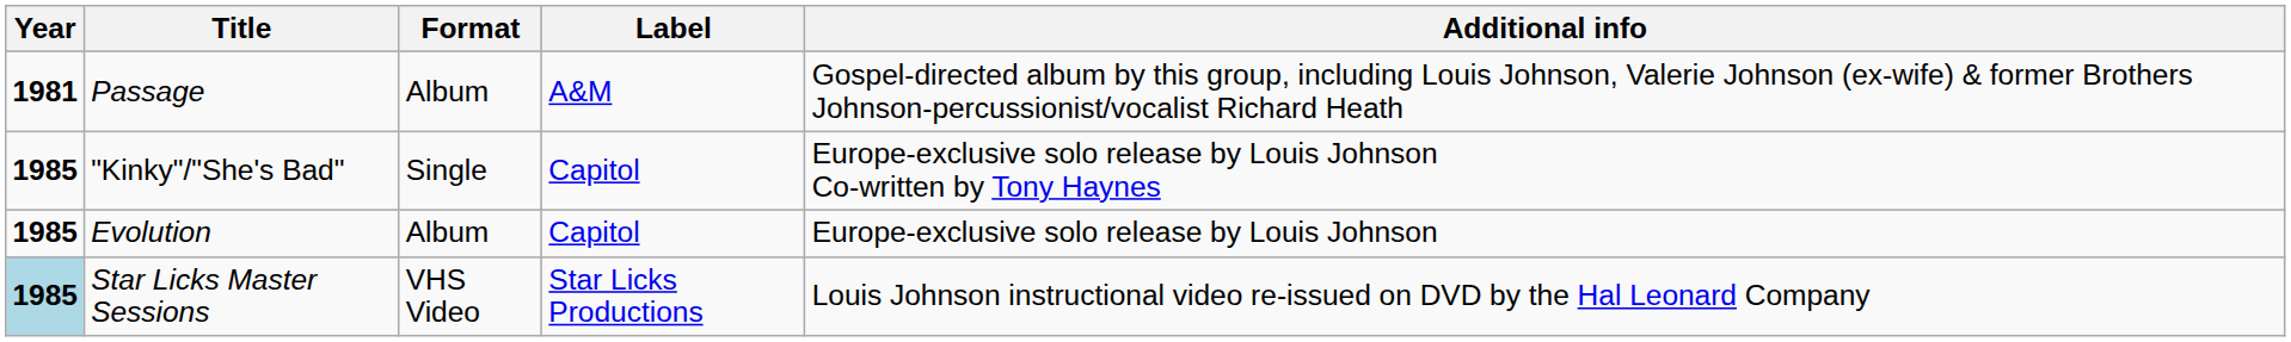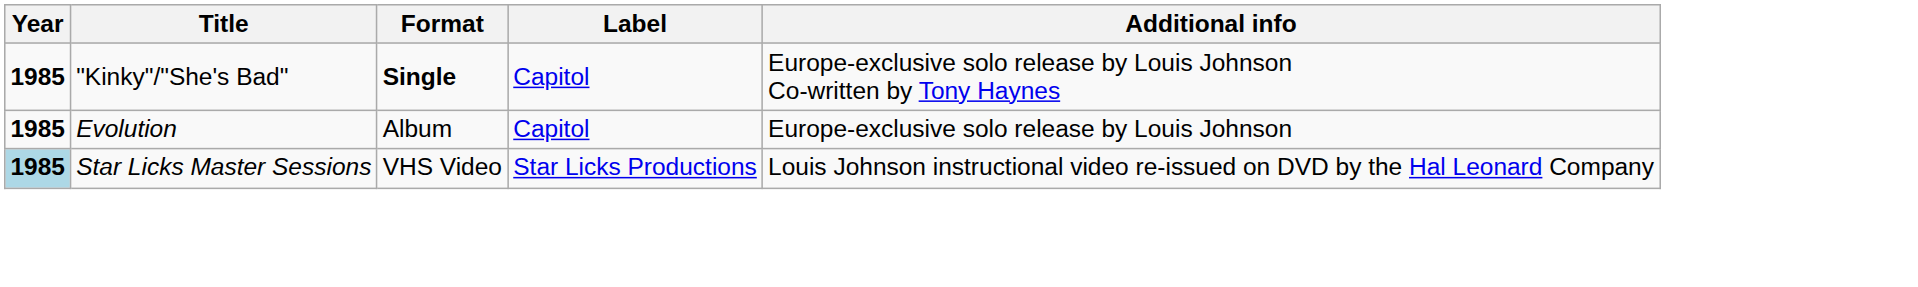 <table class=wikitable>
 <tr>
 <th>Year</th>
 <th>Title</th>
 <th>Format</th>
 <th>Label</th>
 <th>Additional info</th>
 </tr>
 <tr>
-<td><strong>1981</strong></td>
-<td><em>Passage</em></td>
-<td>Album</td>
-<td><a href='#'>A&M</a></td>
-<td>Gospel-directed album by this group, including Louis Johnson, Valerie Johnson (ex-wife) & former Brothers Johnson-percussionist/vocalist Richard Heath</td>
-</tr>
-<tr>
 <td><strong>1985</strong></td>
 <td>"Kinky"/"She's Bad"</td>
-<td>Single</td>
+<td><strong>Single</strong></td>
 <td><a href='#'>Capitol</a></td>
 <td>Europe-exclusive solo release by Louis Johnson<br>Co-written by <a href='#'>Tony Haynes</a></td>
 </tr>
 <tr>
 <td><strong>1985</strong></td>
 <td><em>Evolution</em></td>
 <td>Album</td>
 <td><a href='#'>Capitol</a></td>
 <td>Europe-exclusive solo release by Louis Johnson</td>
 </tr>
 <tr>
 <td style="background: lightblue;"><strong>1985</strong></td>
 <td><em>Star Licks Master Sessions</em></td>
 <td>VHS Video</td>
 <td><a href='#'>Star Licks Productions</a></td>
 <td>Louis Johnson instructional video re-issued on DVD by the <a href='#'>Hal Leonard</a> Company<br></td>
 </tr>
 </table>
